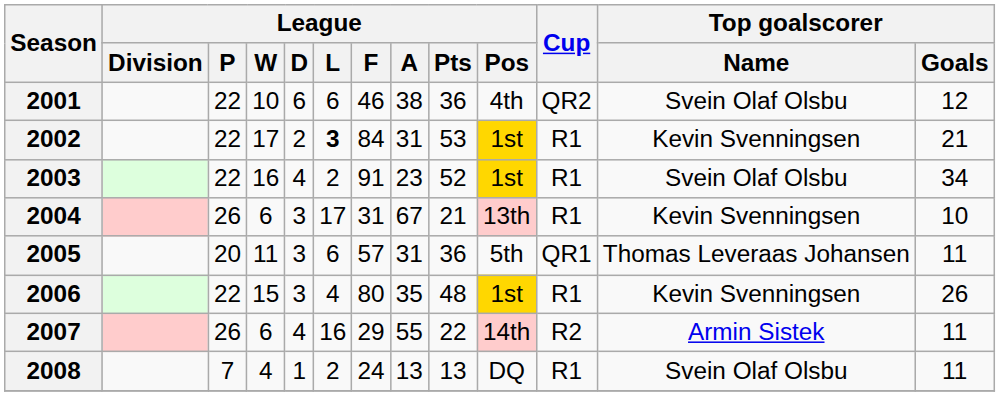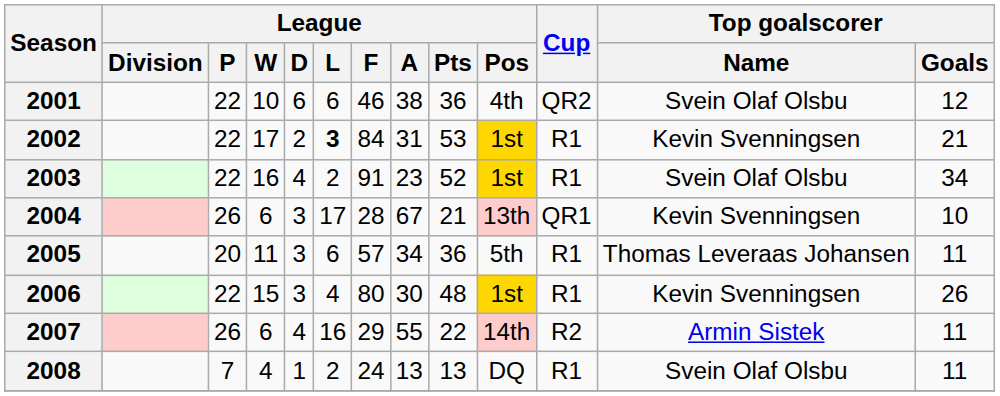 <table class="wikitable" style="text-align: center">
 <tr>
 <th rowspan=2>Season</th>
 <th colspan=9>League</th>
 <th rowspan=2><a href='#'>Cup</a></th>
 <th colspan=2>Top goalscorer</th>
 </tr>
 <tr>
 <th>Division</th>
 <th>P</th>
 <th>W</th>
 <th>D</th>
 <th>L</th>
 <th>F</th>
 <th>A</th>
 <th>Pts</th>
 <th>Pos</th>
 <th>Name</th>
 <th>Goals</th>
 </tr>
 <tr>
 <th>2001</th>
 <td></td>
 <td>22</td>
 <td>10</td>
 <td>6</td>
 <td>6</td>
 <td>46</td>
 <td>38</td>
 <td>36</td>
 <td>4th</td>
 <td>QR2</td>
 <td>Svein Olaf Olsbu</td>
 <td>12</td>
 </tr>
 <tr>
 <th>2002</th>
 <td></td>
 <td>22</td>
 <td>17</td>
 <td>2</td>
 <td><strong>3</strong></td>
 <td>84</td>
 <td>31</td>
 <td>53</td>
 <td bgcolor=gold>1st</td>
 <td>R1</td>
 <td>Kevin Svenningsen</td>
 <td>21</td>
 </tr>
 <tr>
 <th>2003</th>
 <td bgcolor="#DDFFDD"></td>
 <td>22</td>
 <td>16</td>
 <td>4</td>
 <td>2</td>
 <td>91</td>
 <td>23</td>
 <td>52</td>
 <td bgcolor=gold>1st</td>
 <td>R1</td>
 <td>Svein Olaf Olsbu</td>
 <td>34</td>
 </tr>
 <tr>
 <th>2004</th>
 <td bgcolor="#FFCCCC"></td>
 <td>26</td>
 <td>6</td>
 <td>3</td>
 <td>17</td>
-<td>31</td>
+<td>28</td>
 <td>67</td>
 <td>21</td>
 <td bgcolor="#FFCCCC">13th</td>
-<td>R1</td>
+<td>QR1</td>
 <td>Kevin Svenningsen</td>
 <td>10</td>
 </tr>
 <tr>
 <th>2005</th>
 <td></td>
 <td>20</td>
 <td>11</td>
 <td>3</td>
 <td>6</td>
 <td>57</td>
-<td>31</td>
+<td>34</td>
 <td>36</td>
 <td>5th</td>
-<td>QR1</td>
+<td>R1</td>
 <td>Thomas Leveraas Johansen</td>
 <td>11</td>
 </tr>
 <tr>
 <th>2006</th>
 <td bgcolor="#DDFFDD"></td>
 <td>22</td>
 <td>15</td>
 <td>3</td>
 <td>4</td>
 <td>80</td>
-<td>35</td>
+<td>30</td>
 <td>48</td>
 <td bgcolor=gold>1st</td>
 <td>R1</td>
 <td>Kevin Svenningsen</td>
 <td>26</td>
 </tr>
 <tr>
 <th>2007</th>
 <td bgcolor="#FFCCCC"></td>
 <td>26</td>
 <td>6</td>
 <td>4</td>
 <td>16</td>
 <td>29</td>
 <td>55</td>
 <td>22</td>
 <td bgcolor="#FFCCCC">14th</td>
 <td>R2</td>
 <td><a href='#'>Armin Sistek</a></td>
 <td>11</td>
 </tr>
 <tr>
 <th>2008</th>
 <td></td>
 <td>7</td>
 <td>4</td>
 <td>1</td>
 <td>2</td>
 <td>24</td>
 <td>13</td>
 <td>13</td>
 <td>DQ</td>
 <td>R1</td>
 <td>Svein Olaf Olsbu</td>
 <td>11</td>
 </tr>
 <tr>
 </tr>
 </table>
